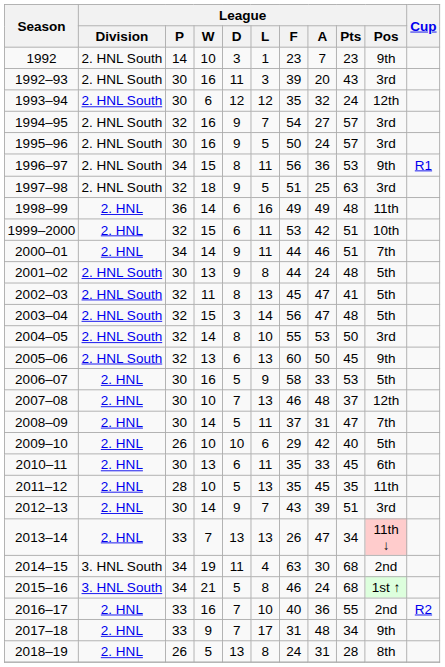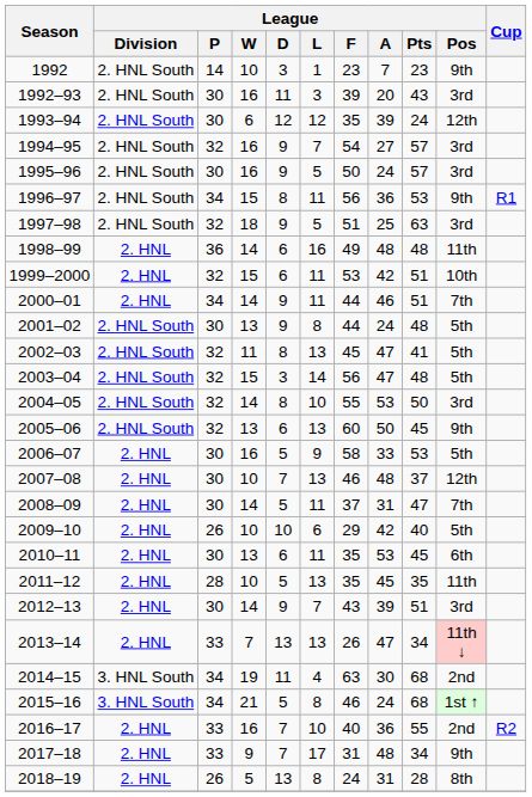 <table class="wikitable" style="font-size:95%; text-align: center;">
 <tr>
 <th rowspan=2>Season</th>
 <th colspan=9>League</th>
 <th rowspan=2 width="30"><a href='#'>Cup</a></th>
 </tr>
 <tr>
 <th>Division</th>
 <th width="25">P</th>
 <th width="25">W</th>
 <th width="25">D</th>
 <th width="25">L</th>
 <th width="25">F</th>
 <th width="25">A</th>
 <th width="25">Pts</th>
 <th width="40">Pos</th>
 </tr>
 <tr>
 <td>1992</td>
 <td>2. HNL South</td>
 <td>14</td>
 <td>10</td>
 <td>3</td>
 <td>1</td>
 <td>23</td>
 <td>7</td>
 <td>23</td>
 <td>9th</td>
 <td></td>
 </tr>
 <tr>
 <td>1992–93</td>
 <td>2. HNL South</td>
 <td>30</td>
 <td>16</td>
 <td>11</td>
 <td>3</td>
 <td>39</td>
 <td>20</td>
 <td>43</td>
 <td>3rd</td>
 <td></td>
 </tr>
 <tr>
 <td>1993–94</td>
 <td><a href='#'>2. HNL South</a></td>
 <td>30</td>
 <td>6</td>
 <td>12</td>
 <td>12</td>
 <td>35</td>
-<td>32</td>
+<td>39</td>
 <td>24</td>
 <td>12th</td>
 <td></td>
 </tr>
 <tr>
 <td>1994–95</td>
 <td>2. HNL South</td>
 <td>32</td>
 <td>16</td>
 <td>9</td>
 <td>7</td>
 <td>54</td>
 <td>27</td>
 <td>57</td>
 <td>3rd</td>
 <td></td>
 </tr>
 <tr>
 <td>1995–96</td>
 <td>2. HNL South</td>
 <td>30</td>
 <td>16</td>
 <td>9</td>
 <td>5</td>
 <td>50</td>
 <td>24</td>
 <td>57</td>
 <td>3rd</td>
 <td></td>
 </tr>
 <tr>
 <td>1996–97</td>
 <td>2. HNL South</td>
 <td>34</td>
 <td>15</td>
 <td>8</td>
 <td>11</td>
 <td>56</td>
 <td>36</td>
 <td>53</td>
 <td>9th</td>
 <td><a href='#'>R1</a></td>
 </tr>
 <tr>
 <td>1997–98</td>
 <td>2. HNL South</td>
 <td>32</td>
 <td>18</td>
 <td>9</td>
 <td>5</td>
 <td>51</td>
 <td>25</td>
 <td>63</td>
 <td>3rd</td>
 <td></td>
 </tr>
 <tr>
 <td>1998–99</td>
 <td><a href='#'>2. HNL</a></td>
 <td>36</td>
 <td>14</td>
 <td>6</td>
 <td>16</td>
 <td>49</td>
-<td>49</td>
+<td>48</td>
 <td>48</td>
 <td>11th</td>
 <td></td>
 </tr>
 <tr>
 <td>1999–2000</td>
 <td><a href='#'>2. HNL</a></td>
 <td>32</td>
 <td>15</td>
 <td>6</td>
 <td>11</td>
 <td>53</td>
 <td>42</td>
 <td>51</td>
 <td>10th</td>
 <td></td>
 </tr>
 <tr>
 <td>2000–01</td>
 <td><a href='#'>2. HNL</a></td>
 <td>34</td>
 <td>14</td>
 <td>9</td>
 <td>11</td>
 <td>44</td>
 <td>46</td>
 <td>51</td>
 <td>7th</td>
 <td></td>
 </tr>
 <tr>
 <td>2001–02</td>
 <td><a href='#'>2. HNL South</a></td>
 <td>30</td>
 <td>13</td>
 <td>9</td>
 <td>8</td>
 <td>44</td>
 <td>24</td>
 <td>48</td>
 <td>5th</td>
 <td></td>
 </tr>
 <tr>
 <td>2002–03</td>
 <td><a href='#'>2. HNL South</a></td>
 <td>32</td>
 <td>11</td>
 <td>8</td>
 <td>13</td>
 <td>45</td>
 <td>47</td>
 <td>41</td>
 <td>5th</td>
 <td></td>
 </tr>
 <tr>
 <td>2003–04</td>
 <td><a href='#'>2. HNL South</a></td>
 <td>32</td>
 <td>15</td>
 <td>3</td>
 <td>14</td>
 <td>56</td>
 <td>47</td>
 <td>48</td>
 <td>5th</td>
 <td></td>
 </tr>
 <tr>
 <td>2004–05</td>
 <td><a href='#'>2. HNL South</a></td>
 <td>32</td>
 <td>14</td>
 <td>8</td>
 <td>10</td>
 <td>55</td>
 <td>53</td>
 <td>50</td>
 <td>3rd</td>
 <td></td>
 </tr>
 <tr>
 <td>2005–06</td>
 <td><a href='#'>2. HNL South</a></td>
 <td>32</td>
 <td>13</td>
 <td>6</td>
 <td>13</td>
 <td>60</td>
 <td>50</td>
 <td>45</td>
 <td>9th</td>
 <td></td>
 </tr>
 <tr>
 <td>2006–07</td>
 <td><a href='#'>2. HNL</a></td>
 <td>30</td>
 <td>16</td>
 <td>5</td>
 <td>9</td>
 <td>58</td>
 <td>33</td>
 <td>53</td>
 <td>5th</td>
 <td></td>
 </tr>
 <tr>
 <td>2007–08</td>
 <td><a href='#'>2. HNL</a></td>
 <td>30</td>
 <td>10</td>
 <td>7</td>
 <td>13</td>
 <td>46</td>
 <td>48</td>
 <td>37</td>
 <td>12th</td>
 <td></td>
 </tr>
 <tr>
 <td>2008–09</td>
 <td><a href='#'>2. HNL</a></td>
 <td>30</td>
 <td>14</td>
 <td>5</td>
 <td>11</td>
 <td>37</td>
 <td>31</td>
 <td>47</td>
 <td>7th</td>
 <td></td>
 </tr>
 <tr>
 <td>2009–10</td>
 <td><a href='#'>2. HNL</a></td>
 <td>26</td>
 <td>10</td>
 <td>10</td>
 <td>6</td>
 <td>29</td>
 <td>42</td>
 <td>40</td>
 <td>5th</td>
 <td></td>
 </tr>
 <tr>
 <td>2010–11</td>
 <td><a href='#'>2. HNL</a></td>
 <td>30</td>
 <td>13</td>
 <td>6</td>
 <td>11</td>
 <td>35</td>
-<td>33</td>
+<td>53</td>
 <td>45</td>
 <td>6th</td>
 <td></td>
 </tr>
 <tr>
 <td>2011–12</td>
 <td><a href='#'>2. HNL</a></td>
 <td>28</td>
 <td>10</td>
 <td>5</td>
 <td>13</td>
 <td>35</td>
 <td>45</td>
 <td>35</td>
 <td>11th</td>
 <td></td>
 </tr>
 <tr>
 <td>2012–13</td>
 <td><a href='#'>2. HNL</a></td>
 <td>30</td>
 <td>14</td>
 <td>9</td>
 <td>7</td>
 <td>43</td>
 <td>39</td>
 <td>51</td>
 <td>3rd</td>
 <td></td>
 </tr>
 <tr>
 <td>2013–14</td>
 <td><a href='#'>2. HNL</a></td>
 <td>33</td>
 <td>7</td>
 <td>13</td>
 <td>13</td>
 <td>26</td>
 <td>47</td>
 <td>34</td>
 <td bgcolor="#FFCCCC">11th ↓</td>
 <td></td>
 </tr>
 <tr>
 <td>2014–15</td>
 <td>3. HNL South</td>
 <td>34</td>
 <td>19</td>
 <td>11</td>
 <td>4</td>
 <td>63</td>
 <td>30</td>
 <td>68</td>
 <td>2nd</td>
 <td></td>
 </tr>
 <tr>
 <td>2015–16</td>
 <td><a href='#'>3. HNL South</a></td>
 <td>34</td>
 <td>21</td>
 <td>5</td>
 <td>8</td>
 <td>46</td>
 <td>24</td>
 <td>68</td>
 <td bgcolor="#DDFFDD">1st ↑</td>
 <td></td>
 </tr>
 <tr>
 <td>2016–17</td>
 <td><a href='#'>2. HNL</a></td>
 <td>33</td>
 <td>16</td>
 <td>7</td>
 <td>10</td>
 <td>40</td>
 <td>36</td>
 <td>55</td>
 <td>2nd</td>
 <td><a href='#'>R2</a></td>
 </tr>
 <tr>
 <td>2017–18</td>
 <td><a href='#'>2. HNL</a></td>
 <td>33</td>
 <td>9</td>
 <td>7</td>
 <td>17</td>
 <td>31</td>
 <td>48</td>
 <td>34</td>
 <td>9th</td>
 <td></td>
 </tr>
 <tr>
 <td>2018–19</td>
 <td><a href='#'>2. HNL</a></td>
 <td>26</td>
 <td>5</td>
 <td>13</td>
 <td>8</td>
 <td>24</td>
 <td>31</td>
 <td>28</td>
 <td>8th</td>
 <td></td>
 </tr>
 <tr>
 </tr>
 </table>
